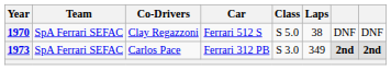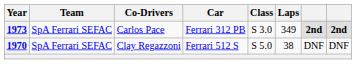 <table class="wikitable" style="text-align:center; font-size:90%">
 <tr>
 <th>Year</th>
 <th>Team</th>
 <th>Co-Drivers</th>
 <th>Car</th>
 <th>Class</th>
 <th>Laps</th>
 <th></th>
 <th></th>
 </tr>
 <tr>
+<th><a href='#'>1973</a></th>
+<td align="left" nowrap> <a href='#'>SpA Ferrari SEFAC</a></td>
+<td align="left" nowrap> <a href='#'>Carlos Pace</a></td>
+<td align="left" nowrap><a href='#'>Ferrari 312 PB</a></td>
+<td>S 3.0</td>
+<td>349</td>
+<td style="background:#DFDFDF;"><strong>2nd</strong></td>
+<td style="background:#DFDFDF;"><strong>2nd</strong></td>
+</tr>
+<tr>
 <th><a href='#'>1970</a></th>
 <td align="left" nowrap> <a href='#'>SpA Ferrari SEFAC</a></td>
 <td align="left" nowrap> <a href='#'>Clay Regazzoni</a></td>
 <td align="left" nowrap><a href='#'>Ferrari 512 S</a></td>
 <td>S 5.0</td>
 <td>38</td>
 <td>DNF</td>
 <td>DNF</td>
 </tr>
 <tr>
-<th><a href='#'>1973</a></th>
-<td align="left" nowrap> <a href='#'>SpA Ferrari SEFAC</a></td>
-<td align="left" nowrap> <a href='#'>Carlos Pace</a></td>
-<td align="left" nowrap><a href='#'>Ferrari 312 PB</a></td>
-<td>S 3.0</td>
-<td>349</td>
-<td style="background:#DFDFDF;"><strong>2nd</strong></td>
-<td style="background:#DFDFDF;"><strong>2nd</strong></td>
-</tr>
-<tr>
 <th colspan="8"></th>
 </tr>
 </table>
